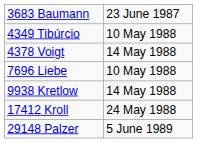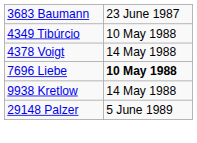 <table class="wikitable floatleft" style="font-size: 0.9em; width: 225px;">
 <tr>
 <td><a href='#'>3683 Baumann</a></td>
 <td>23 June 1987</td>
 </tr>
 <tr>
 <td><a href='#'>4349 Tibúrcio</a></td>
 <td>10 May 1988</td>
 </tr>
 <tr>
 <td><a href='#'>4378 Voigt</a></td>
 <td>14 May 1988</td>
 </tr>
 <tr>
 <td><a href='#'>7696 Liebe</a></td>
-<td>10 May 1988</td>
+<td><strong>10 May 1988</strong></td>
 </tr>
 <tr>
 <td><a href='#'>9938 Kretlow</a></td>
 <td>14 May 1988</td>
 </tr>
 <tr>
-<td><a href='#'>17412 Kroll</a></td>
-<td>24 May 1988</td>
-</tr>
-<tr>
 <td><a href='#'>29148 Palzer</a></td>
 <td>5 June 1989</td>
 </tr>
 </table>
